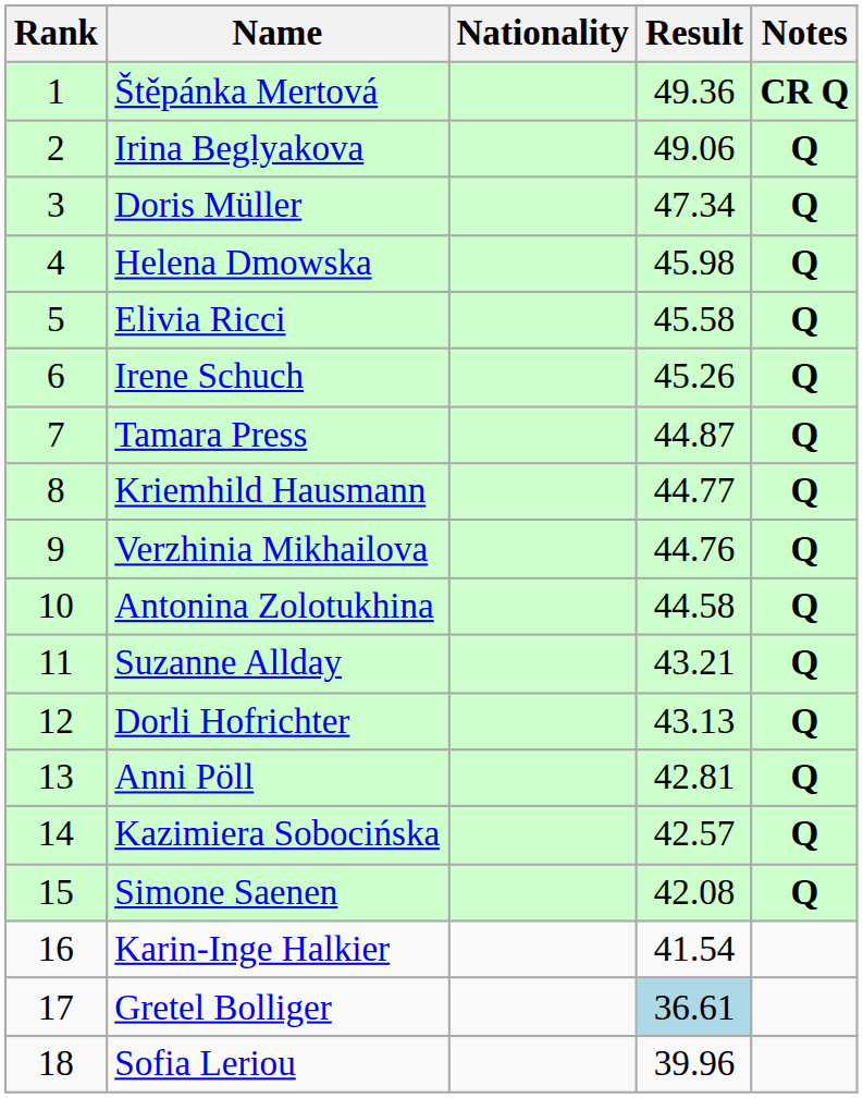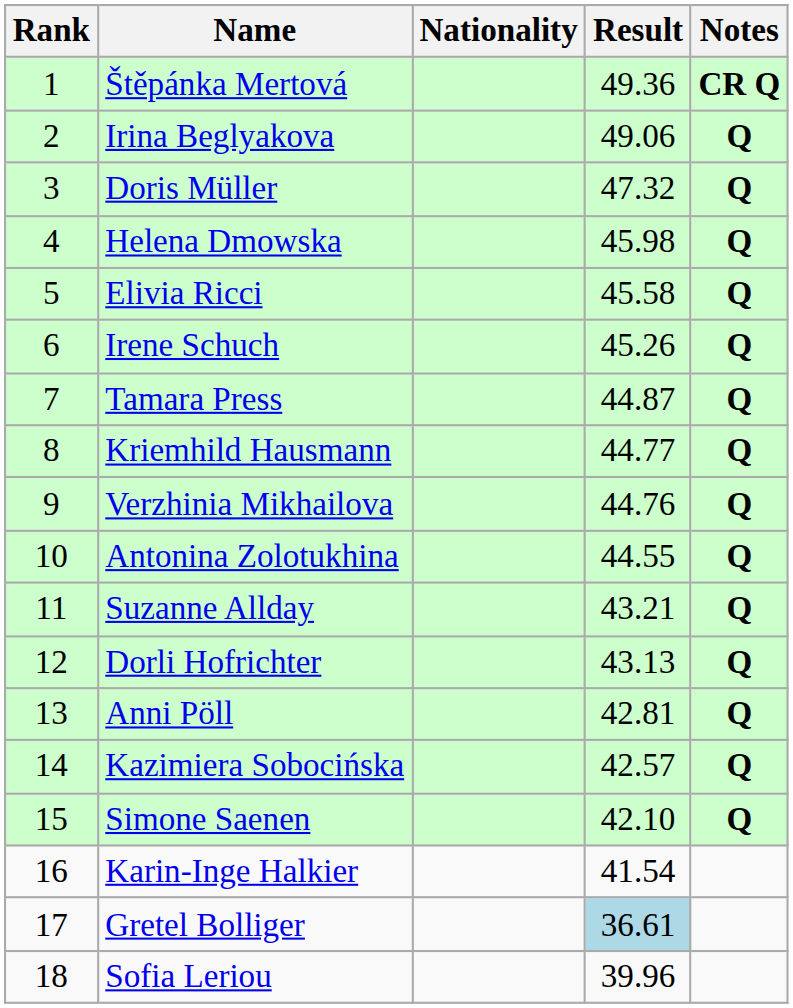 <table class="wikitable sortable" style="text-align:center">
 <tr>
 <th>Rank</th>
 <th>Name</th>
 <th>Nationality</th>
 <th>Result</th>
 <th>Notes</th>
 </tr>
 <tr bgcolor=ccffcc>
 <td>1</td>
 <td align=left><a href='#'>Štěpánka Mertová</a></td>
 <td align=left></td>
 <td>49.36</td>
 <td><strong>CR Q</strong></td>
 </tr>
 <tr bgcolor=ccffcc>
 <td>2</td>
 <td align=left><a href='#'>Irina Beglyakova</a></td>
 <td align=left></td>
 <td>49.06</td>
 <td><strong>Q</strong></td>
 </tr>
 <tr bgcolor=ccffcc>
 <td>3</td>
 <td align=left><a href='#'>Doris Müller</a></td>
 <td align=left></td>
-<td>47.34</td>
+<td>47.32</td>
 <td><strong>Q</strong></td>
 </tr>
 <tr bgcolor=ccffcc>
 <td>4</td>
 <td align=left><a href='#'>Helena Dmowska</a></td>
 <td align=left></td>
 <td>45.98</td>
 <td><strong>Q</strong></td>
 </tr>
 <tr bgcolor=ccffcc>
 <td>5</td>
 <td align=left><a href='#'>Elivia Ricci</a></td>
 <td align=left></td>
 <td>45.58</td>
 <td><strong>Q</strong></td>
 </tr>
 <tr bgcolor=ccffcc>
 <td>6</td>
 <td align=left><a href='#'>Irene Schuch</a></td>
 <td align=left></td>
 <td>45.26</td>
 <td><strong>Q</strong></td>
 </tr>
 <tr bgcolor=ccffcc>
 <td>7</td>
 <td align=left><a href='#'>Tamara Press</a></td>
 <td align=left></td>
 <td>44.87</td>
 <td><strong>Q</strong></td>
 </tr>
 <tr bgcolor=ccffcc>
 <td>8</td>
 <td align=left><a href='#'>Kriemhild Hausmann</a></td>
 <td align=left></td>
 <td>44.77</td>
 <td><strong>Q</strong></td>
 </tr>
 <tr bgcolor=ccffcc>
 <td>9</td>
 <td align=left><a href='#'>Verzhinia Mikhailova</a></td>
 <td align=left></td>
 <td>44.76</td>
 <td><strong>Q</strong></td>
 </tr>
 <tr bgcolor=ccffcc>
 <td>10</td>
 <td align=left><a href='#'>Antonina Zolotukhina</a></td>
 <td align=left></td>
-<td>44.58</td>
+<td>44.55</td>
 <td><strong>Q</strong></td>
 </tr>
 <tr bgcolor=ccffcc>
 <td>11</td>
 <td align=left><a href='#'>Suzanne Allday</a></td>
 <td align=left></td>
 <td>43.21</td>
 <td><strong>Q</strong></td>
 </tr>
 <tr bgcolor=ccffcc>
 <td>12</td>
 <td align=left><a href='#'>Dorli Hofrichter</a></td>
 <td align=left></td>
 <td>43.13</td>
 <td><strong>Q</strong></td>
 </tr>
 <tr bgcolor=ccffcc>
 <td>13</td>
 <td align=left><a href='#'>Anni Pöll</a></td>
 <td align=left></td>
 <td>42.81</td>
 <td><strong>Q</strong></td>
 </tr>
 <tr bgcolor=ccffcc>
 <td>14</td>
 <td align=left><a href='#'>Kazimiera Sobocińska</a></td>
 <td align=left></td>
 <td>42.57</td>
 <td><strong>Q</strong></td>
 </tr>
 <tr bgcolor=ccffcc>
 <td>15</td>
 <td align=left><a href='#'>Simone Saenen</a></td>
 <td align=left></td>
-<td>42.08</td>
+<td>42.10</td>
 <td><strong>Q</strong></td>
 </tr>
 <tr>
 <td>16</td>
 <td align=left><a href='#'>Karin-Inge Halkier</a></td>
 <td align=left></td>
 <td>41.54</td>
 <td></td>
 </tr>
 <tr>
 <td>17</td>
 <td align=left><a href='#'>Gretel Bolliger</a></td>
 <td align=left></td>
 <td style="background: lightblue;">36.61</td>
 <td></td>
 </tr>
 <tr>
 <td>18</td>
 <td align=left><a href='#'>Sofia Leriou</a></td>
 <td align=left></td>
 <td>39.96</td>
 <td></td>
 </tr>
 </table>
